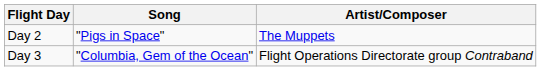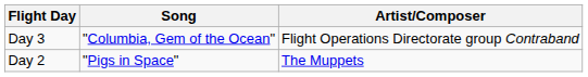 <table class="wikitable">
 <tr>
 <th>Flight Day</th>
 <th>Song</th>
 <th>Artist/Composer</th>
 </tr>
 <tr>
+<td>Day 3</td>
+<td>"<a href='#'>Columbia, Gem of the Ocean</a>"</td>
+<td>Flight Operations Directorate group <em>Contraband</em></td>
+</tr>
+<tr>
 <td>Day 2</td>
 <td>"<a href='#'>Pigs in Space</a>"</td>
 <td><a href='#'>The Muppets</a></td>
 </tr>
-<tr>
-<td>Day 3</td>
-<td>"<a href='#'>Columbia, Gem of the Ocean</a>"</td>
-<td>Flight Operations Directorate group <em>Contraband</em></td>
-</tr>
 </table>
